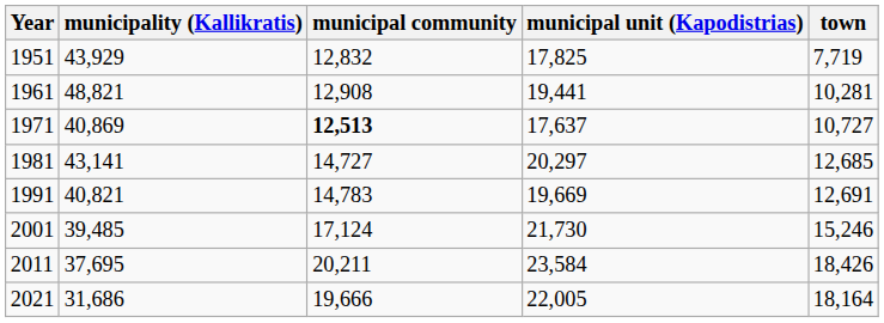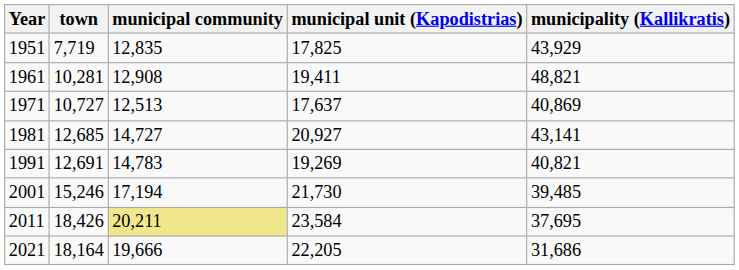 <table class=wikitable>
 <tr>
 <th>Year</th>
-<th>municipality (<a href='#'>Kallikratis</a>)</th>
+<th>town</th>
 <th>municipal community</th>
 <th>municipal unit (<a href='#'>Kapodistrias</a>)</th>
-<th>town</th>
+<th>municipality (<a href='#'>Kallikratis</a>)</th>
 </tr>
 <tr>
 <td>1951</td>
+<td>7,719</td>
+<td>12,835</td>
+<td>17,825</td>
 <td>43,929</td>
-<td>12,832</td>
-<td>17,825</td>
-<td>7,719</td>
 </tr>
 <tr>
 <td>1961</td>
+<td>10,281</td>
+<td>12,908</td>
+<td>19,411</td>
 <td>48,821</td>
-<td>12,908</td>
-<td>19,441</td>
-<td>10,281</td>
 </tr>
 <tr>
 <td>1971</td>
+<td>10,727</td>
+<td>12,513</td>
+<td>17,637</td>
 <td>40,869</td>
-<td><strong>12,513</strong></td>
-<td>17,637</td>
-<td>10,727</td>
 </tr>
 <tr>
 <td>1981</td>
+<td>12,685</td>
+<td>14,727</td>
+<td>20,927</td>
 <td>43,141</td>
-<td>14,727</td>
-<td>20,297</td>
-<td>12,685</td>
 </tr>
 <tr>
 <td>1991</td>
+<td>12,691</td>
+<td>14,783</td>
+<td>19,269</td>
 <td>40,821</td>
-<td>14,783</td>
-<td>19,669</td>
-<td>12,691</td>
 </tr>
 <tr>
 <td>2001</td>
+<td>15,246</td>
+<td>17,194</td>
+<td>21,730</td>
 <td>39,485</td>
-<td>17,124</td>
-<td>21,730</td>
-<td>15,246</td>
 </tr>
 <tr>
 <td>2011</td>
+<td>18,426</td>
+<td style="background: khaki;">20,211</td>
+<td>23,584</td>
 <td>37,695</td>
-<td>20,211</td>
-<td>23,584</td>
-<td>18,426</td>
 </tr>
 <tr>
 <td>2021</td>
+<td>18,164</td>
+<td>19,666</td>
+<td>22,205</td>
 <td>31,686</td>
-<td>19,666</td>
-<td>22,005</td>
-<td>18,164</td>
 </tr>
 </table>
